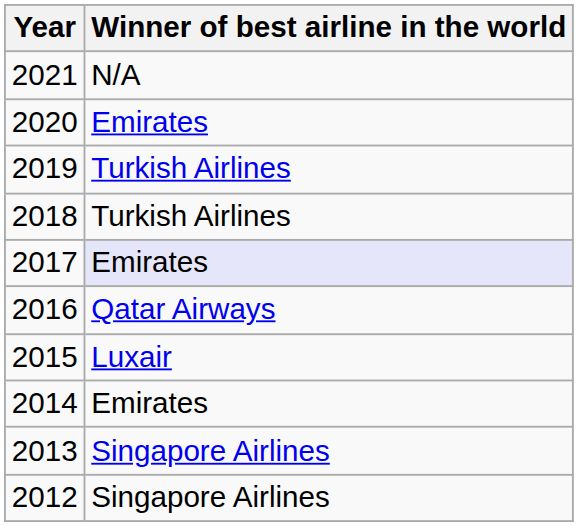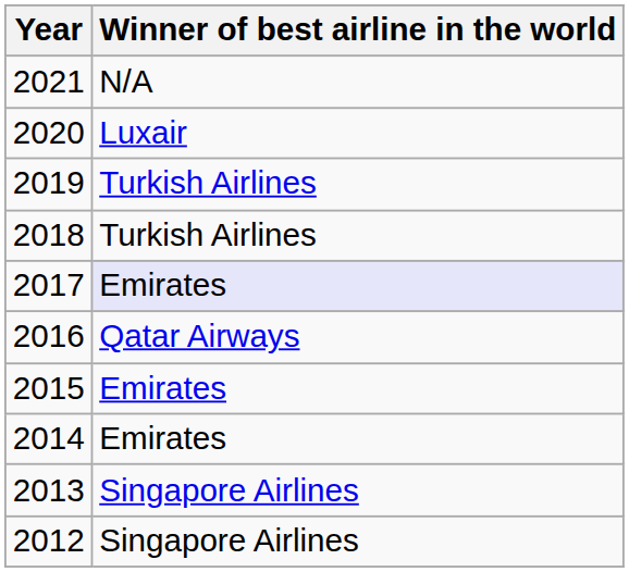 <table class="wikitable">
 <tr>
 <th>Year</th>
 <th>Winner of best airline in the world</th>
 </tr>
 <tr>
 <td>2021</td>
 <td>N/A</td>
 </tr>
 <tr>
 <td>2020</td>
-<td><a href='#'>Emirates</a></td>
+<td><a href='#'>Luxair</a></td>
 </tr>
 <tr>
 <td>2019</td>
 <td><a href='#'>Turkish Airlines</a></td>
 </tr>
 <tr>
 <td>2018</td>
 <td>Turkish Airlines</td>
 </tr>
 <tr>
 <td>2017</td>
 <td style="background: lavender;">Emirates</td>
 </tr>
 <tr>
 <td>2016</td>
 <td><a href='#'>Qatar Airways</a></td>
 </tr>
 <tr>
 <td>2015</td>
-<td><a href='#'>Luxair</a></td>
+<td><a href='#'>Emirates</a></td>
 </tr>
 <tr>
 <td>2014</td>
 <td>Emirates</td>
 </tr>
 <tr>
 <td>2013</td>
 <td><a href='#'>Singapore Airlines</a></td>
 </tr>
 <tr>
 <td>2012</td>
 <td>Singapore Airlines</td>
 </tr>
 </table>
